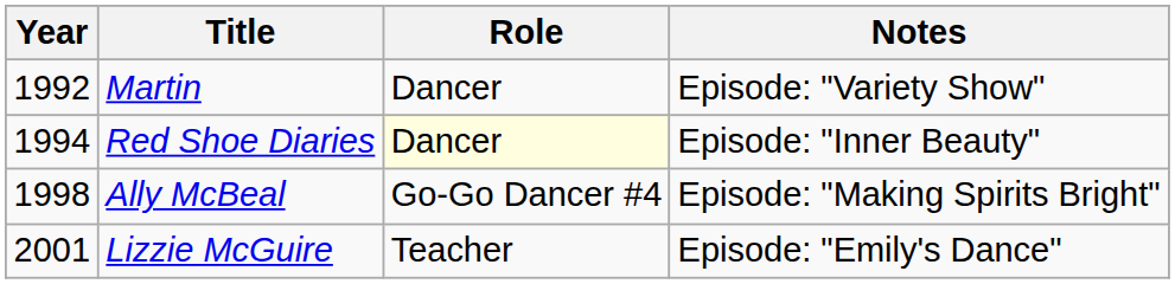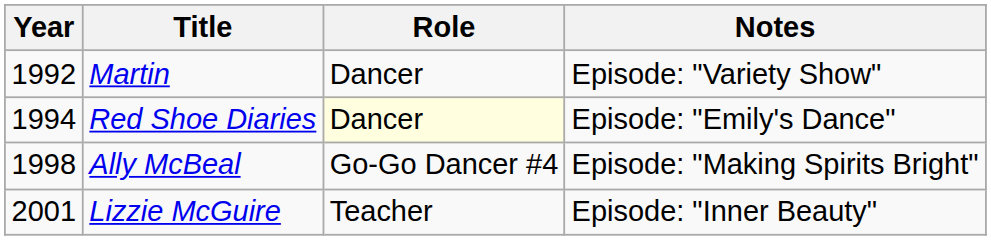 <table class="wikitable sortable">
 <tr>
 <th>Year</th>
 <th>Title</th>
 <th>Role</th>
 <th>Notes</th>
 </tr>
 <tr>
 <td>1992</td>
 <td><em><a href='#'>Martin</a></em></td>
 <td>Dancer</td>
 <td>Episode: "Variety Show"</td>
 </tr>
 <tr>
 <td>1994</td>
 <td><em><a href='#'>Red Shoe Diaries</a></em></td>
 <td style="background: lightyellow;">Dancer</td>
-<td>Episode: "Inner Beauty"</td>
+<td>Episode: "Emily's Dance"</td>
 </tr>
 <tr>
 <td>1998</td>
 <td><em><a href='#'>Ally McBeal</a></em></td>
 <td>Go-Go Dancer #4</td>
 <td>Episode: "Making Spirits Bright"</td>
 </tr>
 <tr>
 <td>2001</td>
 <td><em><a href='#'>Lizzie McGuire</a></em></td>
 <td>Teacher</td>
-<td>Episode: "Emily's Dance"</td>
+<td>Episode: "Inner Beauty"</td>
 </tr>
 </table>
